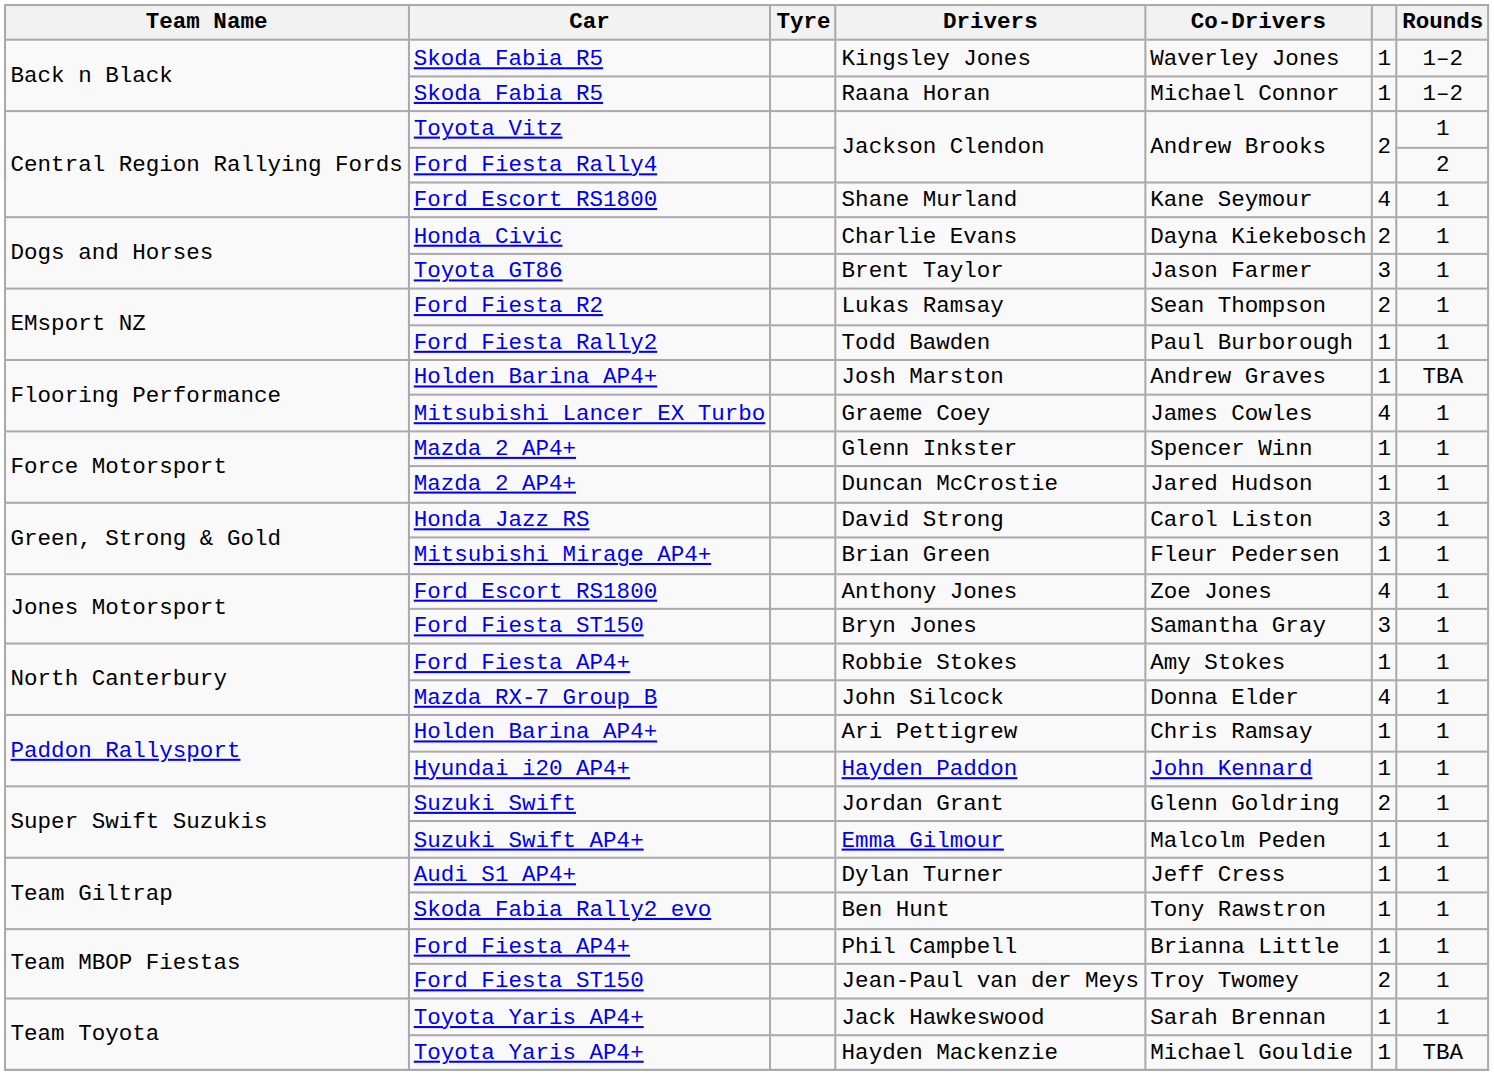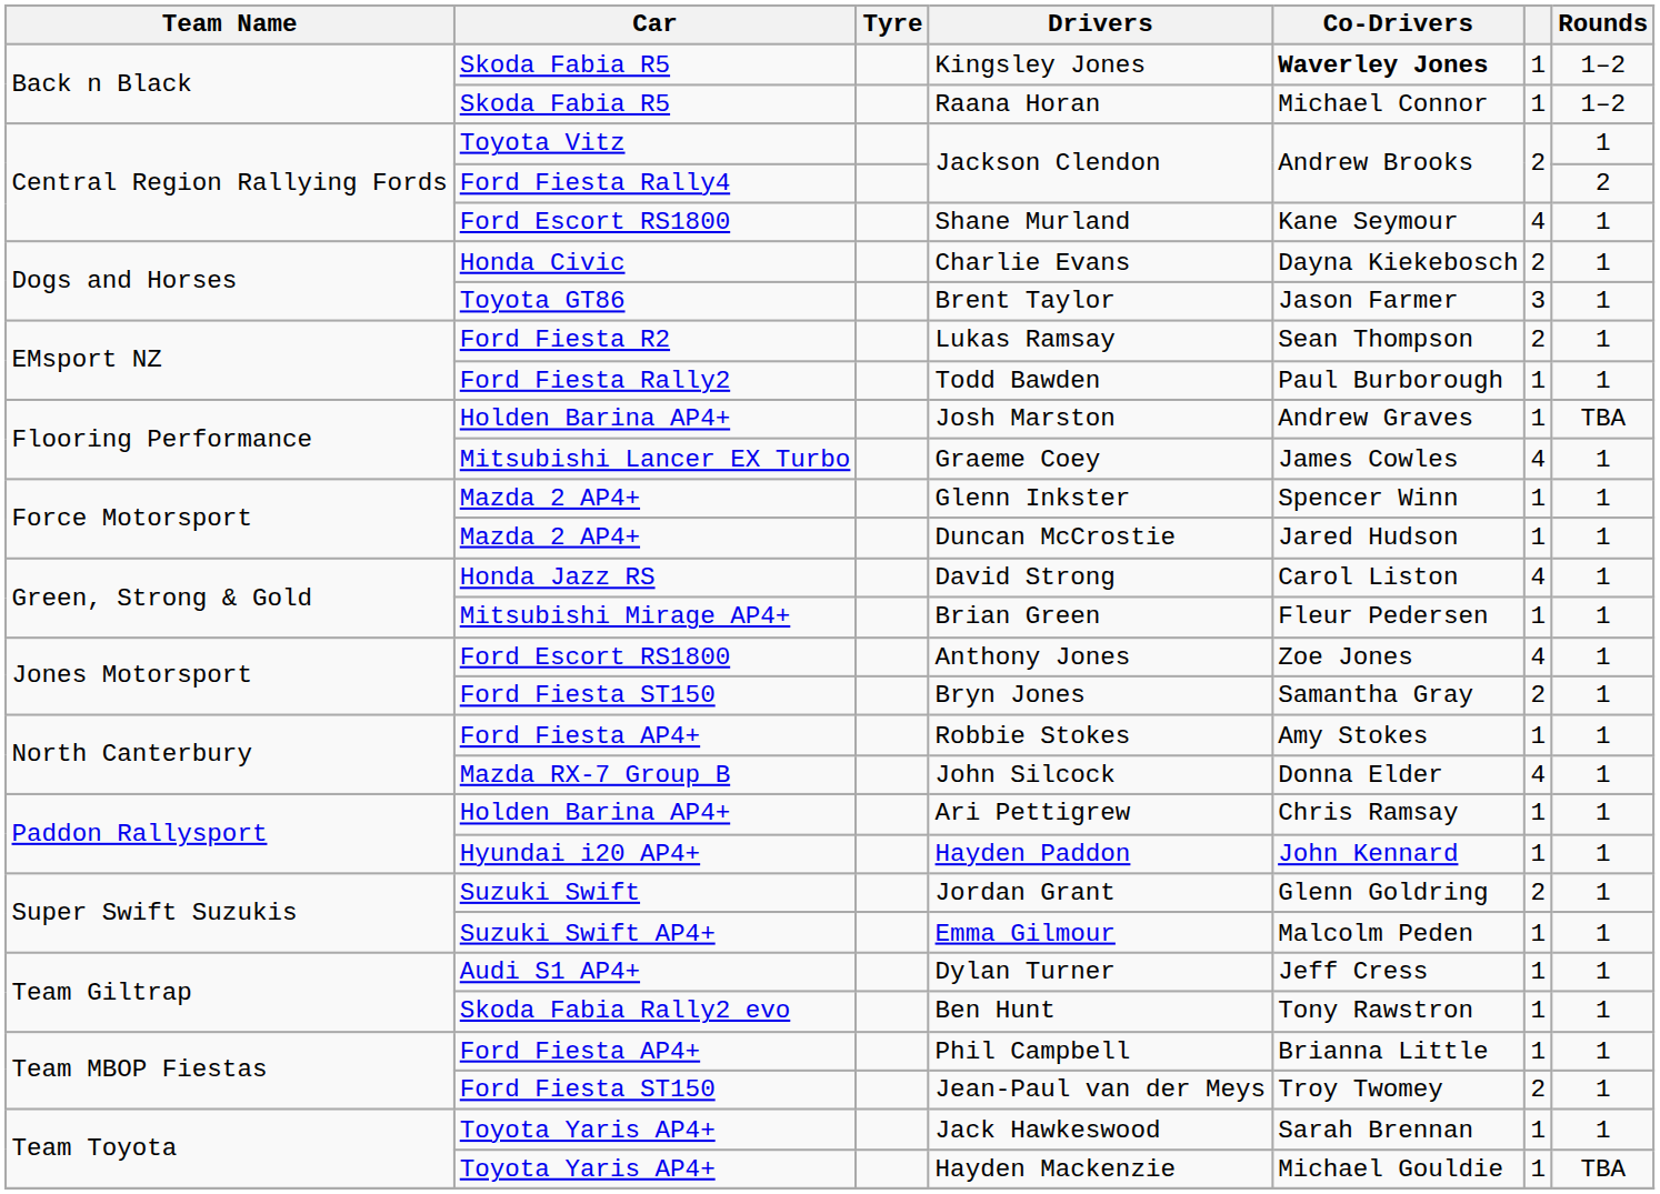 <table class="wikitable" style=font-size:85%;>
 <tr>
 <th>Team Name</th>
 <th>Car</th>
 <th>Tyre</th>
 <th>Drivers</th>
 <th>Co-Drivers</th>
 <th></th>
 <th>Rounds</th>
 </tr>
 <tr>
 <td rowspan=2> Back n Black</td>
 <td><a href='#'>Skoda Fabia R5</a></td>
 <td align=center></td>
 <td> Kingsley Jones</td>
-<td> Waverley Jones</td>
+<td><strong> Waverley Jones</strong></td>
 <td align=center>1</td>
 <td align=center>1–2</td>
 </tr>
 <tr>
 <td><a href='#'>Skoda Fabia R5</a></td>
 <td align=center></td>
 <td> Raana Horan</td>
 <td> Michael Connor</td>
 <td align=center>1</td>
 <td align=center>1–2</td>
 </tr>
 <tr>
 <td rowspan=3> Central Region Rallying Fords</td>
 <td><a href='#'>Toyota Vitz</a></td>
 <td align=center></td>
 <td rowspan=2> Jackson Clendon</td>
 <td rowspan=2> Andrew Brooks</td>
 <td rowspan=2 align=center>2</td>
 <td align=center>1</td>
 </tr>
 <tr>
 <td><a href='#'>Ford Fiesta Rally4</a></td>
 <td align=center></td>
 <td align=center>2</td>
 </tr>
 <tr>
 <td><a href='#'>Ford Escort RS1800</a></td>
 <td align=center></td>
 <td> Shane Murland</td>
 <td> Kane Seymour</td>
 <td align=center>4</td>
 <td align=center>1</td>
 </tr>
 <tr>
 <td rowspan=2> Dogs and Horses</td>
 <td><a href='#'>Honda Civic</a></td>
 <td align=center></td>
 <td> Charlie Evans</td>
 <td> Dayna Kiekebosch</td>
 <td align=center>2</td>
 <td align=center>1</td>
 </tr>
 <tr>
 <td><a href='#'>Toyota GT86</a></td>
 <td align=center></td>
 <td> Brent Taylor</td>
 <td> Jason Farmer</td>
 <td align=center>3</td>
 <td align=center>1</td>
 </tr>
 <tr>
 <td rowspan=2> EMsport NZ</td>
 <td><a href='#'>Ford Fiesta R2</a></td>
 <td align=center></td>
 <td> Lukas Ramsay</td>
 <td> Sean Thompson</td>
 <td align=center>2</td>
 <td align=center>1</td>
 </tr>
 <tr>
 <td><a href='#'>Ford Fiesta Rally2</a></td>
 <td align=center></td>
 <td> Todd Bawden</td>
 <td> Paul Burborough</td>
 <td align=center>1</td>
 <td align=center>1</td>
 </tr>
 <tr>
 <td rowspan=2> Flooring Performance</td>
 <td><a href='#'>Holden Barina AP4+</a></td>
 <td align=center></td>
 <td> Josh Marston</td>
 <td> Andrew Graves</td>
 <td align=center>1</td>
 <td align=center>TBA</td>
 </tr>
 <tr>
 <td><a href='#'>Mitsubishi Lancer EX Turbo</a></td>
 <td align=center></td>
 <td> Graeme Coey</td>
 <td> James Cowles</td>
 <td align=center>4</td>
 <td align=center>1</td>
 </tr>
 <tr>
 <td rowspan=2> Force Motorsport</td>
 <td><a href='#'>Mazda 2 AP4+</a></td>
 <td align=center></td>
 <td> Glenn Inkster</td>
 <td> Spencer Winn</td>
 <td align=center>1</td>
 <td align=center>1</td>
 </tr>
 <tr>
 <td><a href='#'>Mazda 2 AP4+</a></td>
 <td align=center></td>
 <td> Duncan McCrostie</td>
 <td> Jared Hudson</td>
 <td align=center>1</td>
 <td align=center>1</td>
 </tr>
 <tr>
 <td rowspan=2> Green, Strong & Gold</td>
 <td><a href='#'>Honda Jazz RS</a></td>
 <td align=center></td>
 <td> David Strong</td>
 <td> Carol Liston</td>
-<td align=center>3</td>
+<td align=center>4</td>
 <td align=center>1</td>
 </tr>
 <tr>
 <td><a href='#'>Mitsubishi Mirage AP4+</a></td>
 <td align=center></td>
 <td> Brian Green</td>
 <td> Fleur Pedersen</td>
 <td align=center>1</td>
 <td align=center>1</td>
 </tr>
 <tr>
 <td rowspan=2> Jones Motorsport</td>
 <td><a href='#'>Ford Escort RS1800</a></td>
 <td align=center></td>
 <td> Anthony Jones</td>
 <td> Zoe Jones</td>
 <td align=center>4</td>
 <td align=center>1</td>
 </tr>
 <tr>
 <td><a href='#'>Ford Fiesta ST150</a></td>
 <td align=center></td>
 <td> Bryn Jones</td>
 <td> Samantha Gray</td>
-<td align=center>3</td>
+<td align=center>2</td>
 <td align=center>1</td>
 </tr>
 <tr>
 <td rowspan=2> North Canterbury</td>
 <td><a href='#'>Ford Fiesta AP4+</a></td>
 <td align=center></td>
 <td> Robbie Stokes</td>
 <td> Amy Stokes</td>
 <td align=center>1</td>
 <td align=center>1</td>
 </tr>
 <tr>
 <td><a href='#'>Mazda RX-7 Group B</a></td>
 <td align=center></td>
 <td> John Silcock</td>
 <td> Donna Elder</td>
 <td align=center>4</td>
 <td align=center>1</td>
 </tr>
 <tr>
 <td rowspan=2> <a href='#'>Paddon Rallysport</a></td>
 <td><a href='#'>Holden Barina AP4+</a></td>
 <td align=center></td>
 <td> Ari Pettigrew</td>
 <td> Chris Ramsay</td>
 <td align=center>1</td>
 <td align=center>1</td>
 </tr>
 <tr>
 <td><a href='#'>Hyundai i20 AP4+</a></td>
 <td align=center></td>
 <td> <a href='#'>Hayden Paddon</a></td>
 <td> <a href='#'>John Kennard</a></td>
 <td align=center>1</td>
 <td align=center>1</td>
 </tr>
 <tr>
 <td rowspan=2> Super Swift Suzukis</td>
 <td><a href='#'>Suzuki Swift</a></td>
 <td align=center></td>
 <td> Jordan Grant</td>
 <td> Glenn Goldring</td>
 <td align=center>2</td>
 <td align=center>1</td>
 </tr>
 <tr>
 <td><a href='#'>Suzuki Swift AP4+</a></td>
 <td align=center></td>
 <td> <a href='#'>Emma Gilmour</a></td>
 <td> Malcolm Peden</td>
 <td align=center>1</td>
 <td align=center>1</td>
 </tr>
 <tr>
 <td rowspan=2> Team Giltrap</td>
 <td><a href='#'>Audi S1 AP4+</a></td>
 <td align=center></td>
 <td> Dylan Turner</td>
 <td> Jeff Cress</td>
 <td align=center>1</td>
 <td align=center>1</td>
 </tr>
 <tr>
 <td><a href='#'>Skoda Fabia Rally2 evo</a></td>
 <td align=center></td>
 <td> Ben Hunt</td>
 <td> Tony Rawstron</td>
 <td align=center>1</td>
 <td align=center>1</td>
 </tr>
 <tr>
 <td rowspan=2> Team MBOP Fiestas</td>
 <td><a href='#'>Ford Fiesta AP4+</a></td>
 <td align=center></td>
 <td> Phil Campbell</td>
 <td> Brianna Little</td>
 <td align=center>1</td>
 <td align=center>1</td>
 </tr>
 <tr>
 <td><a href='#'>Ford Fiesta ST150</a></td>
 <td align=center></td>
 <td> Jean-Paul van der Meys</td>
 <td> Troy Twomey</td>
 <td align=center>2</td>
 <td align=center>1</td>
 </tr>
 <tr>
 <td rowspan=2> Team Toyota</td>
 <td><a href='#'>Toyota Yaris AP4+</a></td>
 <td align=center></td>
 <td> Jack Hawkeswood</td>
 <td> Sarah Brennan</td>
 <td align=center>1</td>
 <td align=center>1</td>
 </tr>
 <tr>
 <td><a href='#'>Toyota Yaris AP4+</a></td>
 <td align=center></td>
 <td> Hayden Mackenzie</td>
 <td> Michael Gouldie</td>
 <td align=center>1</td>
 <td align=center>TBA</td>
 </tr>
 <tr>
 </tr>
 </table>
